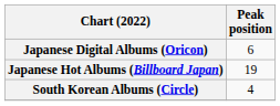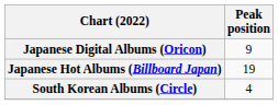 <table class="wikitable sortable plainrowheaders" style="text-align:center;">
 <tr>
 <th scope="col">Chart (2022)</th>
 <th scope="col">Peak<br>position</th>
 </tr>
 <tr>
 <th scope="row">Japanese Digital Albums (<a href='#'>Oricon</a>)</th>
-<td>6</td>
+<td>9</td>
 </tr>
 <tr>
 <th scope="row">Japanese Hot Albums (<em><a href='#'>Billboard Japan</a></em>)</th>
 <td>19</td>
 </tr>
 <tr>
 <th scope="row">South Korean Albums (<a href='#'>Circle</a>)</th>
 <td>4</td>
 </tr>
 <tr>
 </tr>
 </table>
